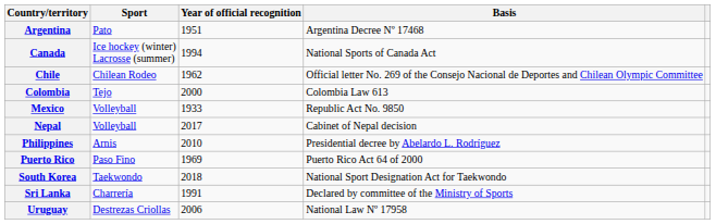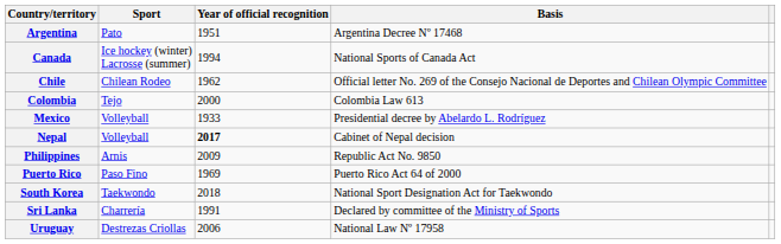 <table class="wikitable sortable plainrowheaders">
 <tr>
 <th scope="col">Country/territory</th>
 <th scope="col">Sport</th>
 <th scope="col">Year of official recognition</th>
 <th scope="col">Basis</th>
 <th class="unsortable" scope="col"></th>
 </tr>
 <tr>
 <th scope="row"><a href='#'>Argentina</a></th>
 <td><a href='#'>Pato</a></td>
 <td>1951</td>
 <td>Argentina Decree Nº 17468</td>
 <td></td>
 </tr>
 <tr>
 <th scope="row"><a href='#'>Canada</a></th>
 <td><a href='#'>Ice hockey</a> (winter)<br><a href='#'>Lacrosse</a> (summer)</td>
 <td>1994</td>
 <td>National Sports of Canada Act</td>
 <td></td>
 </tr>
 <tr>
 <th scope="row"><a href='#'>Chile</a></th>
 <td><a href='#'>Chilean Rodeo</a></td>
 <td>1962</td>
 <td>Official letter No. 269 of the Consejo Nacional de Deportes and <a href='#'>Chilean Olympic Committee</a></td>
 <td></td>
 </tr>
 <tr>
 <th scope="row"><a href='#'>Colombia</a></th>
 <td><a href='#'>Tejo</a></td>
 <td>2000</td>
 <td>Colombia Law 613</td>
 <td></td>
 </tr>
 <tr>
 <th scope="row"><a href='#'>Mexico</a></th>
 <td><a href='#'>Volleyball</a></td>
 <td>1933</td>
-<td>Republic Act No. 9850</td>
+<td>Presidential decree by <a href='#'>Abelardo L. Rodríguez</a></td>
 <td></td>
 </tr>
 <tr>
 <th scope="row"><a href='#'>Nepal</a></th>
 <td><a href='#'>Volleyball</a></td>
-<td>2017</td>
+<td><strong>2017</strong></td>
 <td>Cabinet of Nepal decision</td>
 <td></td>
 </tr>
 <tr>
 <th scope="row"><a href='#'>Philippines</a></th>
 <td><a href='#'>Arnis</a></td>
-<td>2010</td>
-<td>Presidential decree by <a href='#'>Abelardo L. Rodríguez</a></td>
+<td>2009</td>
+<td>Republic Act No. 9850</td>
 <td></td>
 </tr>
 <tr>
 <th scope="row"><a href='#'>Puerto Rico</a></th>
 <td><a href='#'>Paso Fino</a></td>
 <td>1969</td>
 <td>Puerto Rico Act 64 of 2000</td>
 <td></td>
 </tr>
 <tr>
 <th scope="row"><a href='#'>South Korea</a></th>
 <td><a href='#'>Taekwondo</a></td>
 <td>2018</td>
 <td>National Sport Designation Act for Taekwondo</td>
 <td></td>
 </tr>
 <tr>
 <th scope="row"><a href='#'>Sri Lanka</a></th>
 <td><a href='#'>Charrería</a></td>
 <td>1991</td>
 <td>Declared by committee of the <a href='#'>Ministry of Sports</a></td>
 <td></td>
 </tr>
 <tr>
 <th scope="row"><a href='#'>Uruguay</a></th>
 <td><a href='#'>Destrezas Criollas</a></td>
 <td>2006</td>
 <td>National Law Nº 17958</td>
 <td></td>
 </tr>
 </table>
